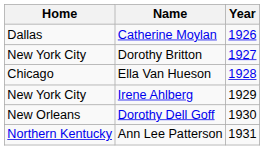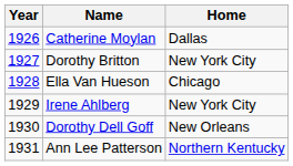 <table class="wikitable">
 <tr>
+<th>Year</th>
+<th>Name</th>
 <th>Home</th>
-<th>Name</th>
-<th>Year</th>
 </tr>
 <tr>
+<td><a href='#'>1926</a></td>
+<td><a href='#'>Catherine Moylan</a></td>
 <td>Dallas</td>
-<td><a href='#'>Catherine Moylan</a></td>
-<td><a href='#'>1926</a></td>
 </tr>
 <tr>
+<td><a href='#'>1927</a></td>
+<td>Dorothy Britton</td>
 <td>New York City</td>
-<td>Dorothy Britton</td>
-<td><a href='#'>1927</a></td>
 </tr>
 <tr>
+<td><a href='#'>1928</a></td>
+<td>Ella Van Hueson</td>
 <td>Chicago</td>
-<td>Ella Van Hueson</td>
-<td><a href='#'>1928</a></td>
 </tr>
 <tr>
+<td>1929</td>
+<td><a href='#'>Irene Ahlberg</a></td>
 <td>New York City</td>
-<td><a href='#'>Irene Ahlberg</a></td>
-<td>1929</td>
 </tr>
 <tr>
+<td>1930</td>
+<td><a href='#'>Dorothy Dell Goff</a></td>
 <td>New Orleans</td>
-<td><a href='#'>Dorothy Dell Goff</a></td>
-<td>1930</td>
 </tr>
 <tr>
+<td>1931</td>
+<td>Ann Lee Patterson</td>
 <td><a href='#'>Northern Kentucky</a></td>
-<td>Ann Lee Patterson</td>
-<td>1931</td>
 </tr>
 </table>
